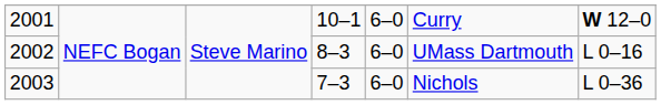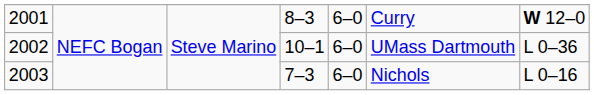 <table class="wikitable">
 <tr>
 </tr>
 <tr>
 <td>2001</td>
 <td rowspan=3><a href='#'>NEFC Bogan</a></td>
 <td rowspan=3><a href='#'>Steve Marino</a></td>
-<td>10–1</td>
+<td>8–3</td>
 <td>6–0</td>
 <td><a href='#'>Curry</a></td>
 <td><strong>W</strong> 12–0</td>
 </tr>
 <tr>
 <td>2002</td>
-<td>8–3</td>
+<td>10–1</td>
 <td>6–0</td>
 <td><a href='#'>UMass Dartmouth</a></td>
-<td>L 0–16</td>
+<td>L 0–36</td>
 </tr>
 <tr>
 <td>2003</td>
 <td>7–3</td>
 <td>6–0</td>
 <td><a href='#'>Nichols</a></td>
-<td>L 0–36</td>
+<td>L 0–16</td>
 </tr>
 </table>
